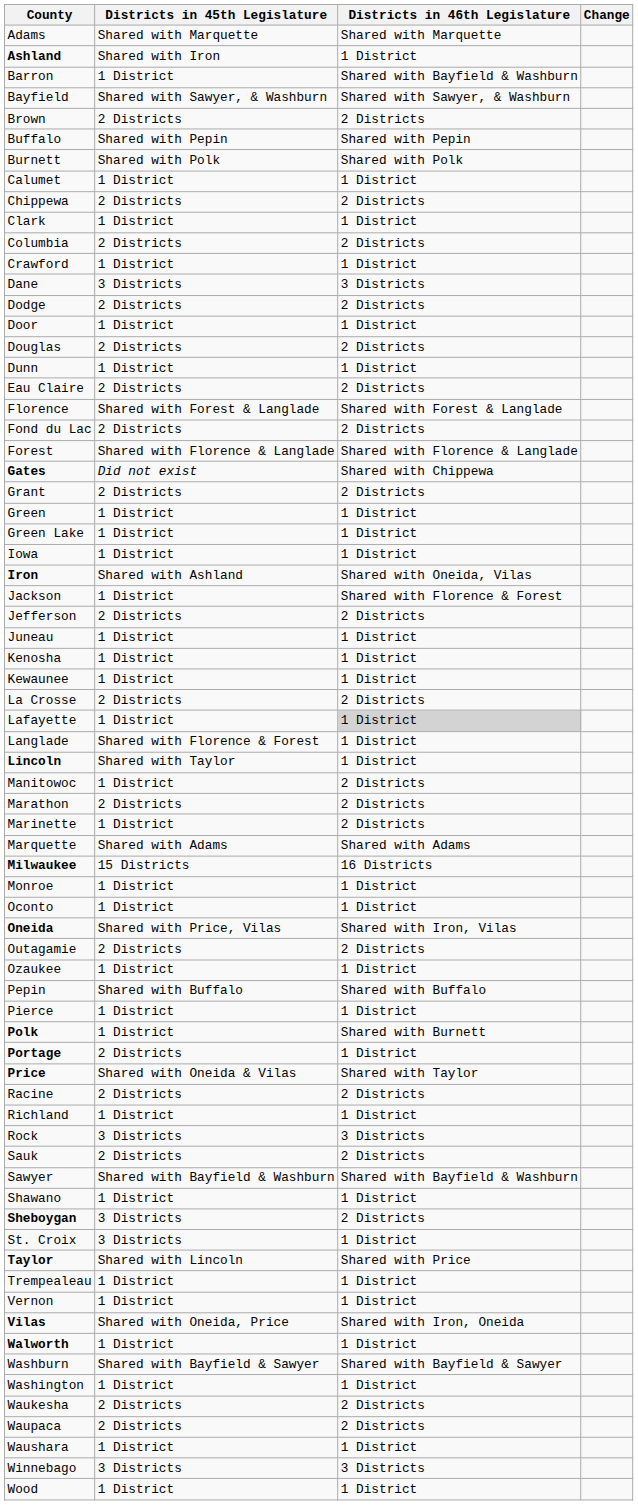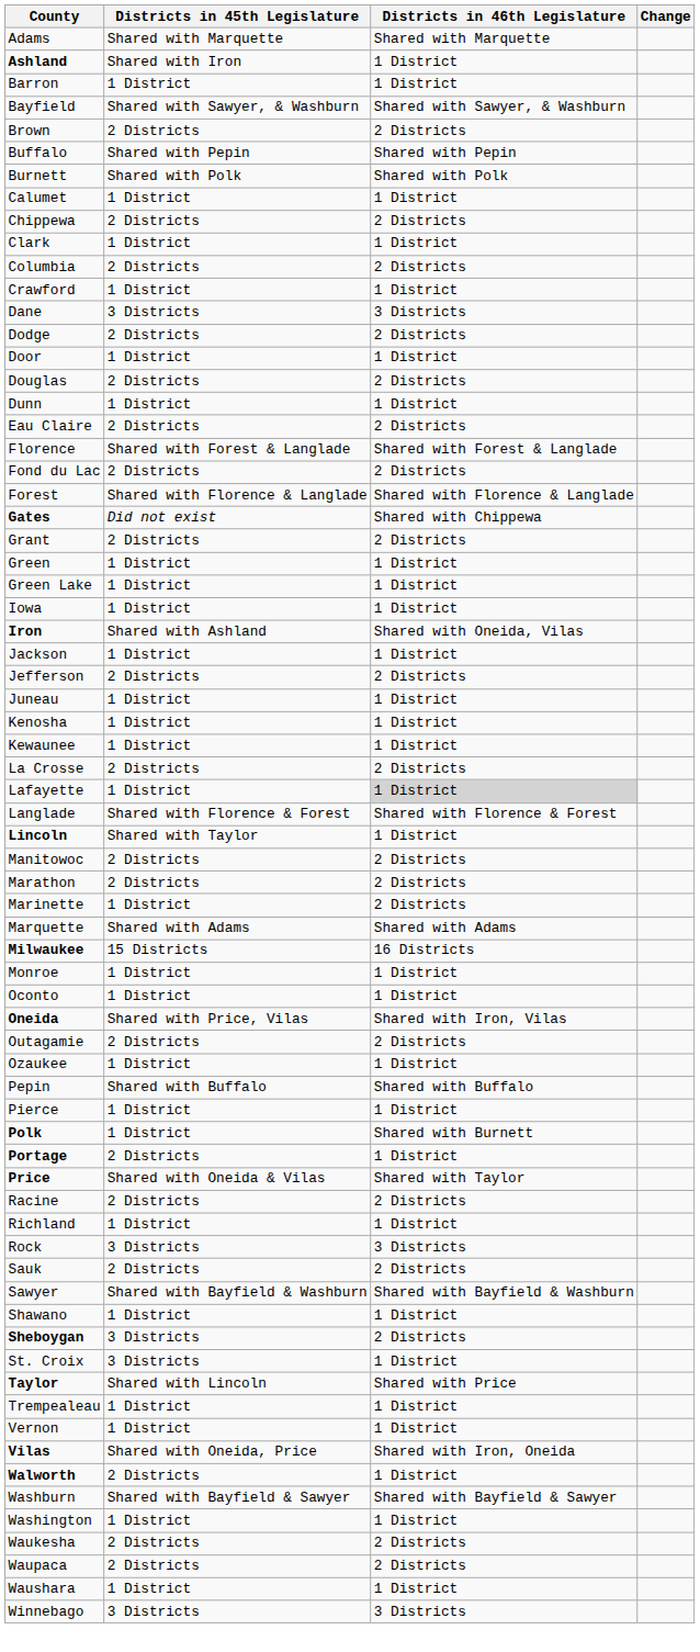 <table class="wikitable sortable">
 <tr>
 <th>County</th>
 <th>Districts in 45th Legislature</th>
 <th>Districts in 46th Legislature</th>
 <th>Change</th>
 </tr>
 <tr>
 <td>Adams</td>
 <td>Shared with Marquette</td>
 <td>Shared with Marquette</td>
 <td align="center" data-sort-value=0></td>
 </tr>
 <tr>
 <td><strong>Ashland</strong></td>
 <td>Shared with Iron</td>
 <td>1 District</td>
 <td align="center" data-sort-value=0.5></td>
 </tr>
 <tr>
 <td>Barron</td>
 <td>1 District</td>
-<td>Shared with Bayfield & Washburn</td>
+<td>1 District</td>
 <td align="center" data-sort-value=0></td>
 </tr>
 <tr>
 <td>Bayfield</td>
 <td>Shared with Sawyer, & Washburn</td>
 <td>Shared with Sawyer, & Washburn</td>
 <td align="center" data-sort-value=0></td>
 </tr>
 <tr>
 <td>Brown</td>
 <td>2 Districts</td>
 <td>2 Districts</td>
 <td align="center" data-sort-value=0></td>
 </tr>
 <tr>
 <td>Buffalo</td>
 <td>Shared with Pepin</td>
 <td>Shared with Pepin</td>
 <td align="center" data-sort-value=0></td>
 </tr>
 <tr>
 <td>Burnett</td>
 <td>Shared with Polk</td>
 <td>Shared with Polk</td>
 <td align="center" data-sort-value=0></td>
 </tr>
 <tr>
 <td>Calumet</td>
 <td>1 District</td>
 <td>1 District</td>
 <td align="center" data-sort-value=0></td>
 </tr>
 <tr>
 <td>Chippewa</td>
 <td>2 Districts</td>
 <td>2 Districts</td>
 <td align="center" data-sort-value=0></td>
 </tr>
 <tr>
 <td>Clark</td>
 <td>1 District</td>
 <td>1 District</td>
 <td align="center" data-sort-value=0></td>
 </tr>
 <tr>
 <td>Columbia</td>
 <td>2 Districts</td>
 <td>2 Districts</td>
 <td align="center" data-sort-value=0></td>
 </tr>
 <tr>
 <td>Crawford</td>
 <td>1 District</td>
 <td>1 District</td>
 <td align="center" data-sort-value=0></td>
 </tr>
 <tr>
 <td>Dane</td>
 <td>3 Districts</td>
 <td>3 Districts</td>
 <td align="center" data-sort-value=0></td>
 </tr>
 <tr>
 <td>Dodge</td>
 <td>2 Districts</td>
 <td>2 Districts</td>
 <td align="center" data-sort-value=0></td>
 </tr>
 <tr>
 <td>Door</td>
 <td>1 District</td>
 <td>1 District</td>
 <td align="center" data-sort-value=0></td>
 </tr>
 <tr>
 <td>Douglas</td>
 <td>2 Districts</td>
 <td>2 Districts</td>
 <td align="center" data-sort-value=0></td>
 </tr>
 <tr>
 <td>Dunn</td>
 <td>1 District</td>
 <td>1 District</td>
 <td align="center" data-sort-value=0></td>
 </tr>
 <tr>
 <td>Eau Claire</td>
 <td>2 Districts</td>
 <td>2 Districts</td>
 <td align="center" data-sort-value=0></td>
 </tr>
 <tr>
 <td>Florence</td>
 <td>Shared with Forest & Langlade</td>
 <td>Shared with Forest & Langlade</td>
 <td align="center" data-sort-value=0></td>
 </tr>
 <tr>
 <td>Fond du Lac</td>
 <td>2 Districts</td>
 <td>2 Districts</td>
 <td align="center" data-sort-value=0></td>
 </tr>
 <tr>
 <td>Forest</td>
 <td>Shared with Florence & Langlade</td>
 <td>Shared with Florence & Langlade</td>
 <td align="center" data-sort-value=0></td>
 </tr>
 <tr>
 <td><strong>Gates</strong></td>
 <td><em>Did not exist</em></td>
 <td>Shared with Chippewa</td>
 <td align="center" data-sort-value=0></td>
 </tr>
 <tr>
 <td>Grant</td>
 <td>2 Districts</td>
 <td>2 Districts</td>
 <td align="center" data-sort-value=0></td>
 </tr>
 <tr>
 <td>Green</td>
 <td>1 District</td>
 <td>1 District</td>
 <td align="center" data-sort-value=0></td>
 </tr>
 <tr>
 <td>Green Lake</td>
 <td>1 District</td>
 <td>1 District</td>
 <td align="center" data-sort-value=0></td>
 </tr>
 <tr>
 <td>Iowa</td>
 <td>1 District</td>
 <td>1 District</td>
 <td align="center" data-sort-value=0></td>
 </tr>
 <tr>
 <td><strong>Iron</strong></td>
 <td>Shared with Ashland</td>
 <td>Shared with Oneida, Vilas</td>
 <td align="center" data-sort-value=0></td>
 </tr>
 <tr>
 <td>Jackson</td>
 <td>1 District</td>
-<td>Shared with Florence & Forest</td>
+<td>1 District</td>
 <td align="center" data-sort-value=0></td>
 </tr>
 <tr>
 <td>Jefferson</td>
 <td>2 Districts</td>
 <td>2 Districts</td>
 <td align="center" data-sort-value=0></td>
 </tr>
 <tr>
 <td>Juneau</td>
 <td>1 District</td>
 <td>1 District</td>
 <td align="center" data-sort-value=0></td>
 </tr>
 <tr>
 <td>Kenosha</td>
 <td>1 District</td>
 <td>1 District</td>
 <td align="center" data-sort-value=0></td>
 </tr>
 <tr>
 <td>Kewaunee</td>
 <td>1 District</td>
 <td>1 District</td>
 <td align="center" data-sort-value=0></td>
 </tr>
 <tr>
 <td>La Crosse</td>
 <td>2 Districts</td>
 <td>2 Districts</td>
 <td align="center" data-sort-value=0></td>
 </tr>
 <tr>
 <td>Lafayette</td>
 <td>1 District</td>
 <td style="background: lightgrey;">1 District</td>
 <td align="center" data-sort-value=0></td>
 </tr>
 <tr>
 <td>Langlade</td>
 <td>Shared with Florence & Forest</td>
-<td>1 District</td>
+<td>Shared with Florence & Forest</td>
 <td align="center" data-sort-value=0></td>
 </tr>
 <tr>
 <td><strong>Lincoln</strong></td>
 <td>Shared with Taylor</td>
 <td>1 District</td>
 <td align="center" data-sort-value=0.5></td>
 </tr>
 <tr>
 <td>Manitowoc</td>
-<td>1 District</td>
+<td>2 Districts</td>
 <td>2 Districts</td>
 <td align="center" data-sort-value=0></td>
 </tr>
 <tr>
 <td>Marathon</td>
 <td>2 Districts</td>
 <td>2 Districts</td>
 <td align="center" data-sort-value=0></td>
 </tr>
 <tr>
 <td>Marinette</td>
 <td>1 District</td>
 <td>2 Districts</td>
 <td align="center" data-sort-value=1></td>
 </tr>
 <tr>
 <td>Marquette</td>
 <td>Shared with Adams</td>
 <td>Shared with Adams</td>
 <td align="center" data-sort-value=0></td>
 </tr>
 <tr>
 <td><strong>Milwaukee</strong></td>
 <td>15 Districts</td>
 <td>16 Districts</td>
 <td align="center" data-sort-value=1></td>
 </tr>
 <tr>
 <td>Monroe</td>
 <td>1 District</td>
 <td>1 District</td>
 <td align="center" data-sort-value=0></td>
 </tr>
 <tr>
 <td>Oconto</td>
 <td>1 District</td>
 <td>1 District</td>
 <td align="center" data-sort-value=0></td>
 </tr>
 <tr>
 <td><strong>Oneida</strong></td>
 <td>Shared with Price, Vilas</td>
 <td>Shared with Iron, Vilas</td>
 <td align="center" data-sort-value=0></td>
 </tr>
 <tr>
 <td>Outagamie</td>
 <td>2 Districts</td>
 <td>2 Districts</td>
 <td align="center" data-sort-value=0></td>
 </tr>
 <tr>
 <td>Ozaukee</td>
 <td>1 District</td>
 <td>1 District</td>
 <td align="center" data-sort-value=0></td>
 </tr>
 <tr>
 <td>Pepin</td>
 <td>Shared with Buffalo</td>
 <td>Shared with Buffalo</td>
 <td align="center" data-sort-value=0></td>
 </tr>
 <tr>
 <td>Pierce</td>
 <td>1 District</td>
 <td>1 District</td>
 <td align="center" data-sort-value=0></td>
 </tr>
 <tr>
 <td><strong>Polk</strong></td>
 <td>1 District</td>
 <td>Shared with Burnett</td>
 <td align="center" data-sort-value=-0.5></td>
 </tr>
 <tr>
 <td><strong>Portage</strong></td>
 <td>2 Districts</td>
 <td>1 District</td>
 <td align="center" data-sort-value=-1></td>
 </tr>
 <tr>
 <td><strong>Price</strong></td>
 <td>Shared with Oneida & Vilas</td>
 <td>Shared with Taylor</td>
 <td align="center" data-sort-value=0></td>
 </tr>
 <tr>
 <td>Racine</td>
 <td>2 Districts</td>
 <td>2 Districts</td>
 <td align="center" data-sort-value=0></td>
 </tr>
 <tr>
 <td>Richland</td>
 <td>1 District</td>
 <td>1 District</td>
 <td align="center" data-sort-value=0></td>
 </tr>
 <tr>
 <td>Rock</td>
 <td>3 Districts</td>
 <td>3 Districts</td>
 <td align="center" data-sort-value=0></td>
 </tr>
 <tr>
 <td>Sauk</td>
 <td>2 Districts</td>
 <td>2 Districts</td>
 <td align="center" data-sort-value=0></td>
 </tr>
 <tr>
 <td>Sawyer</td>
 <td>Shared with Bayfield & Washburn</td>
 <td>Shared with Bayfield & Washburn</td>
 <td align="center" data-sort-value=0></td>
 </tr>
 <tr>
 <td>Shawano</td>
 <td>1 District</td>
 <td>1 District</td>
 <td align="center" data-sort-value=0></td>
 </tr>
 <tr>
 <td><strong>Sheboygan</strong></td>
 <td>3 Districts</td>
 <td>2 Districts</td>
 <td align="center" data-sort-value=-1></td>
 </tr>
 <tr>
 <td>St. Croix</td>
 <td>3 Districts</td>
 <td>1 District</td>
 <td align="center" data-sort-value=0></td>
 </tr>
 <tr>
 <td><strong>Taylor</strong></td>
 <td>Shared with Lincoln</td>
 <td>Shared with Price</td>
 <td align="center" data-sort-value=0></td>
 </tr>
 <tr>
 <td>Trempealeau</td>
 <td>1 District</td>
 <td>1 District</td>
 <td align="center" data-sort-value=0></td>
 </tr>
 <tr>
 <td>Vernon</td>
 <td>1 District</td>
 <td>1 District</td>
 <td align="center" data-sort-value=0></td>
 </tr>
 <tr>
 <td><strong>Vilas</strong></td>
 <td>Shared with Oneida, Price</td>
 <td>Shared with Iron, Oneida</td>
 <td align="center" data-sort-value=0></td>
 </tr>
 <tr>
 <td><strong>Walworth</strong></td>
-<td>1 District</td>
+<td>2 Districts</td>
 <td>1 District</td>
 <td align="center" data-sort-value=-1></td>
 </tr>
 <tr>
 <td>Washburn</td>
 <td>Shared with Bayfield & Sawyer</td>
 <td>Shared with Bayfield & Sawyer</td>
 <td align="center" data-sort-value=0></td>
 </tr>
 <tr>
 <td>Washington</td>
 <td>1 District</td>
 <td>1 District</td>
 <td align="center" data-sort-value=0></td>
 </tr>
 <tr>
 <td>Waukesha</td>
 <td>2 Districts</td>
 <td>2 Districts</td>
 <td align="center" data-sort-value=0></td>
 </tr>
 <tr>
 <td>Waupaca</td>
 <td>2 Districts</td>
 <td>2 Districts</td>
 <td align="center" data-sort-value=0></td>
 </tr>
 <tr>
 <td>Waushara</td>
 <td>1 District</td>
 <td>1 District</td>
 <td align="center" data-sort-value=0></td>
 </tr>
 <tr>
 <td>Winnebago</td>
 <td>3 Districts</td>
 <td>3 Districts</td>
 <td align="center" data-sort-value=0></td>
 </tr>
-<tr>
-<td>Wood</td>
-<td>1 District</td>
-<td>1 District</td>
-<td align="center" data-sort-value=0></td>
-</tr>
 </table>
